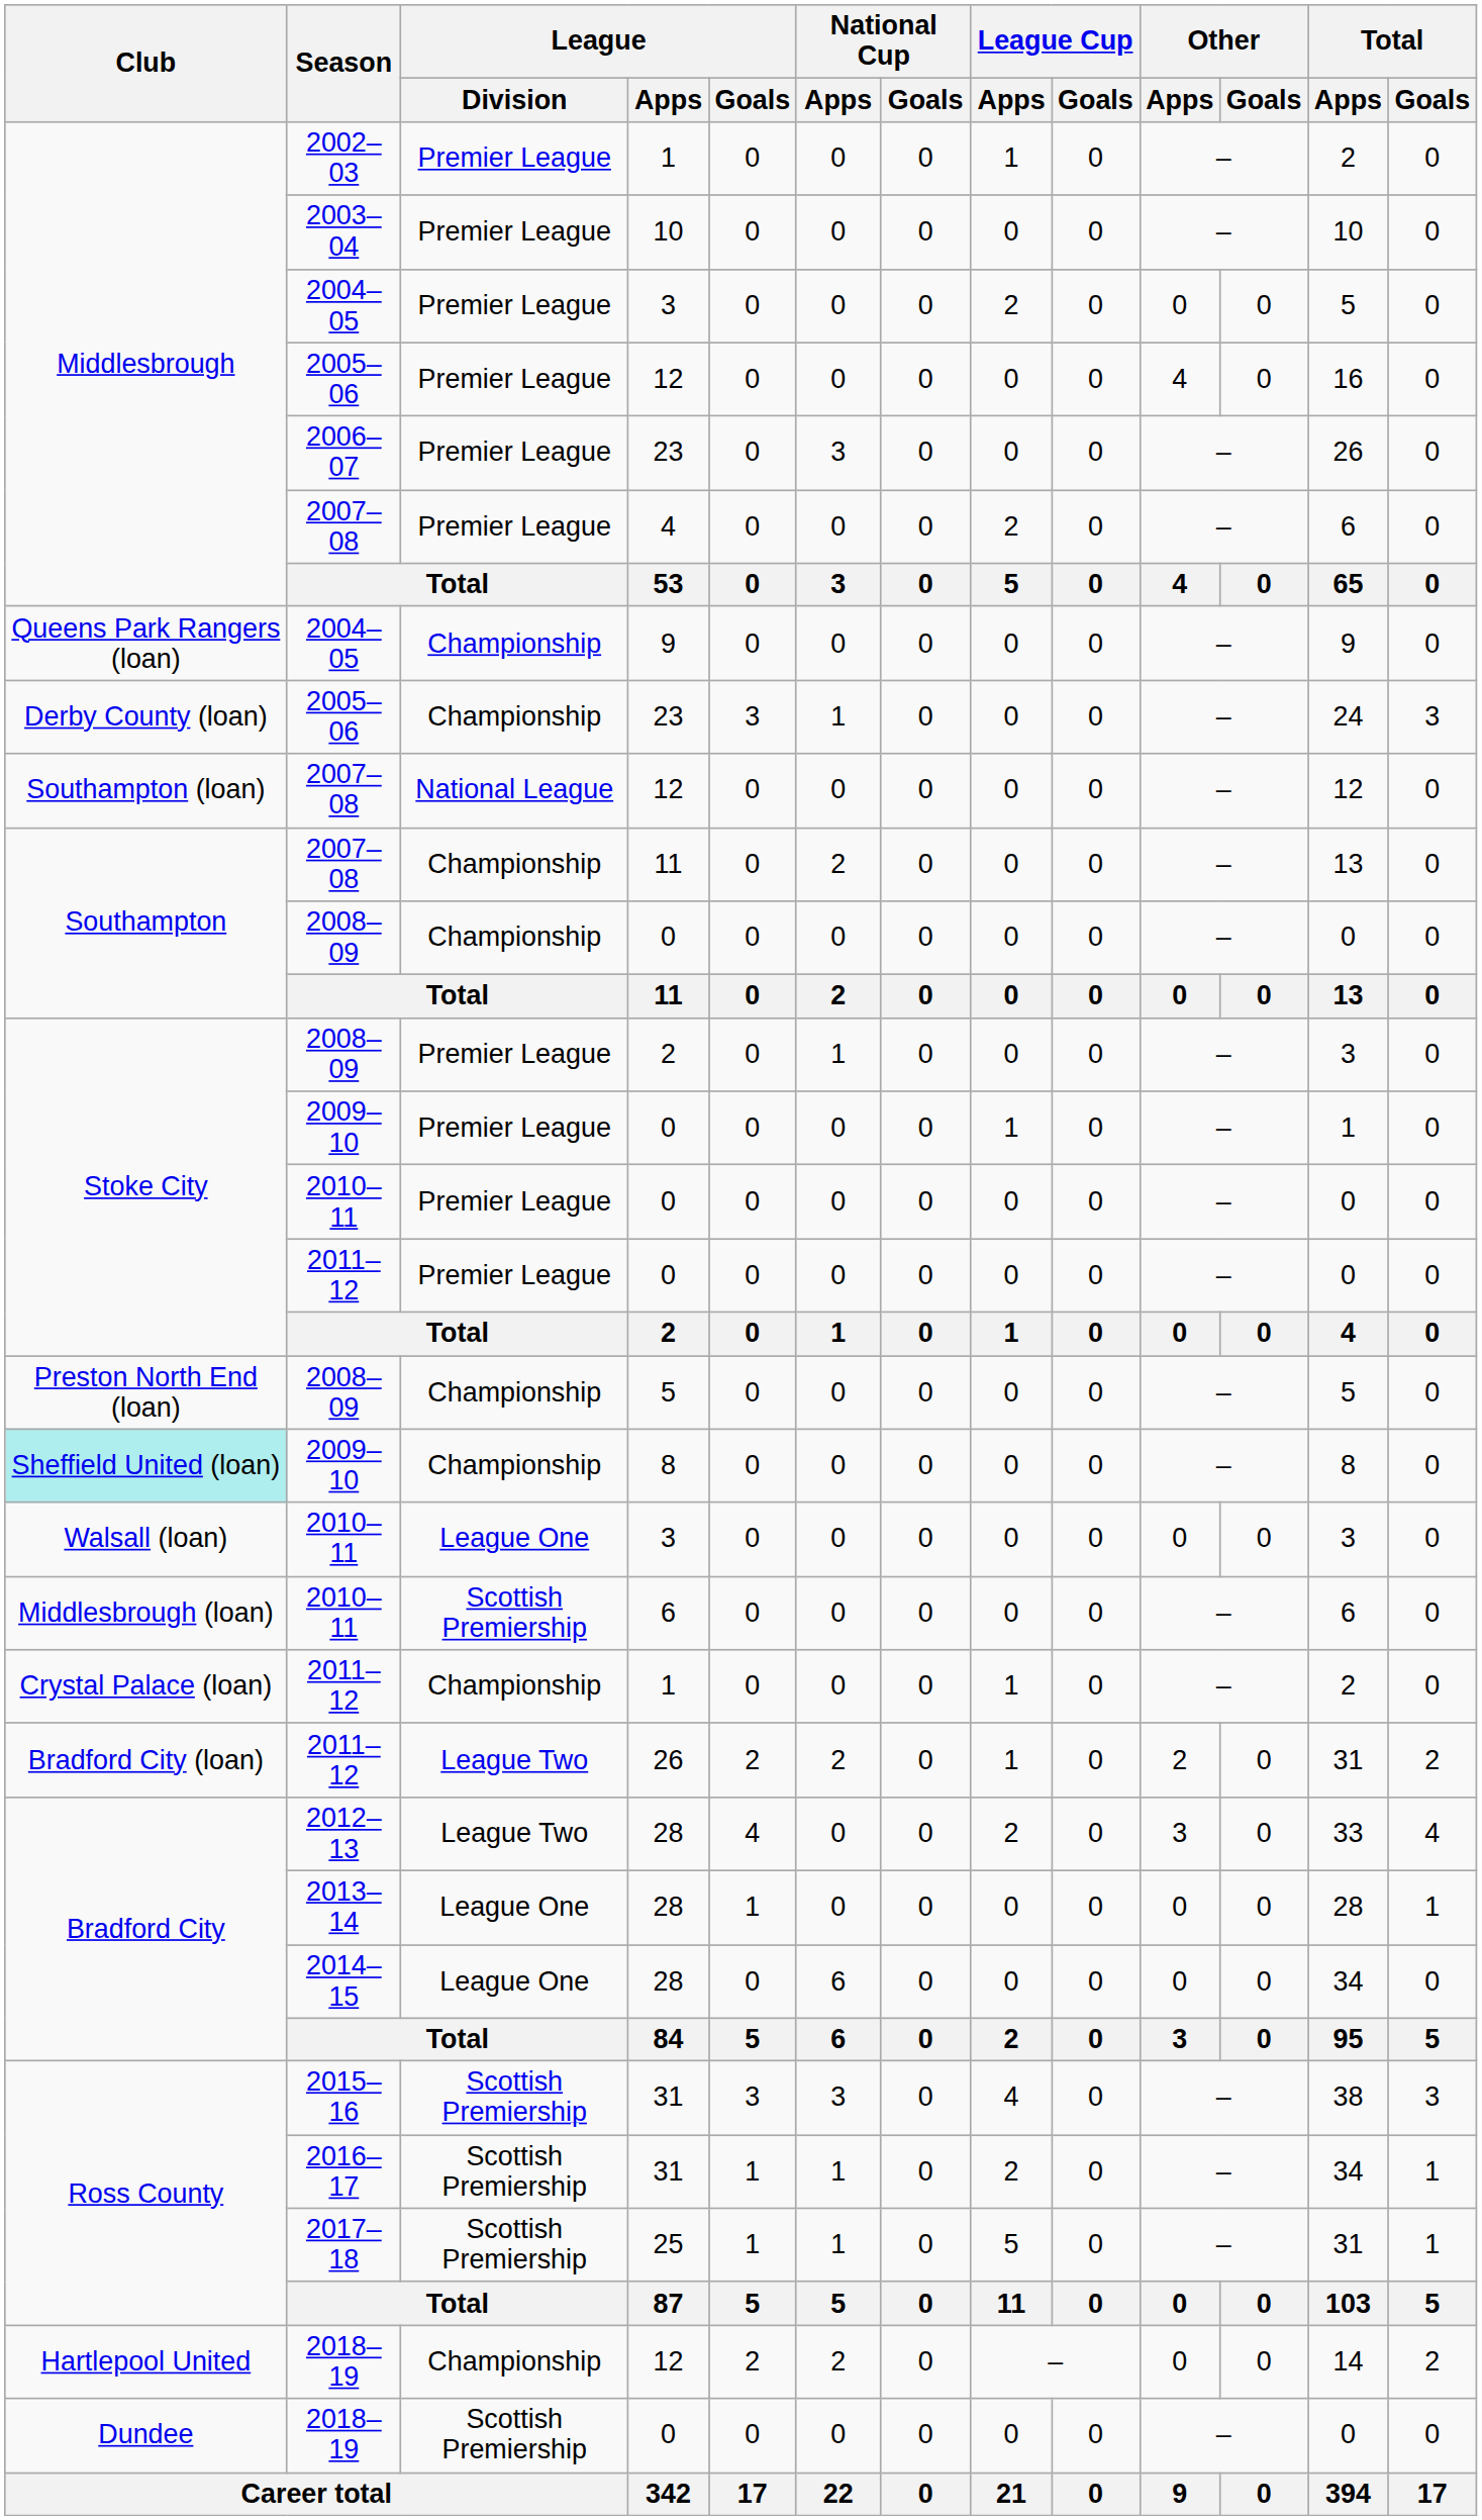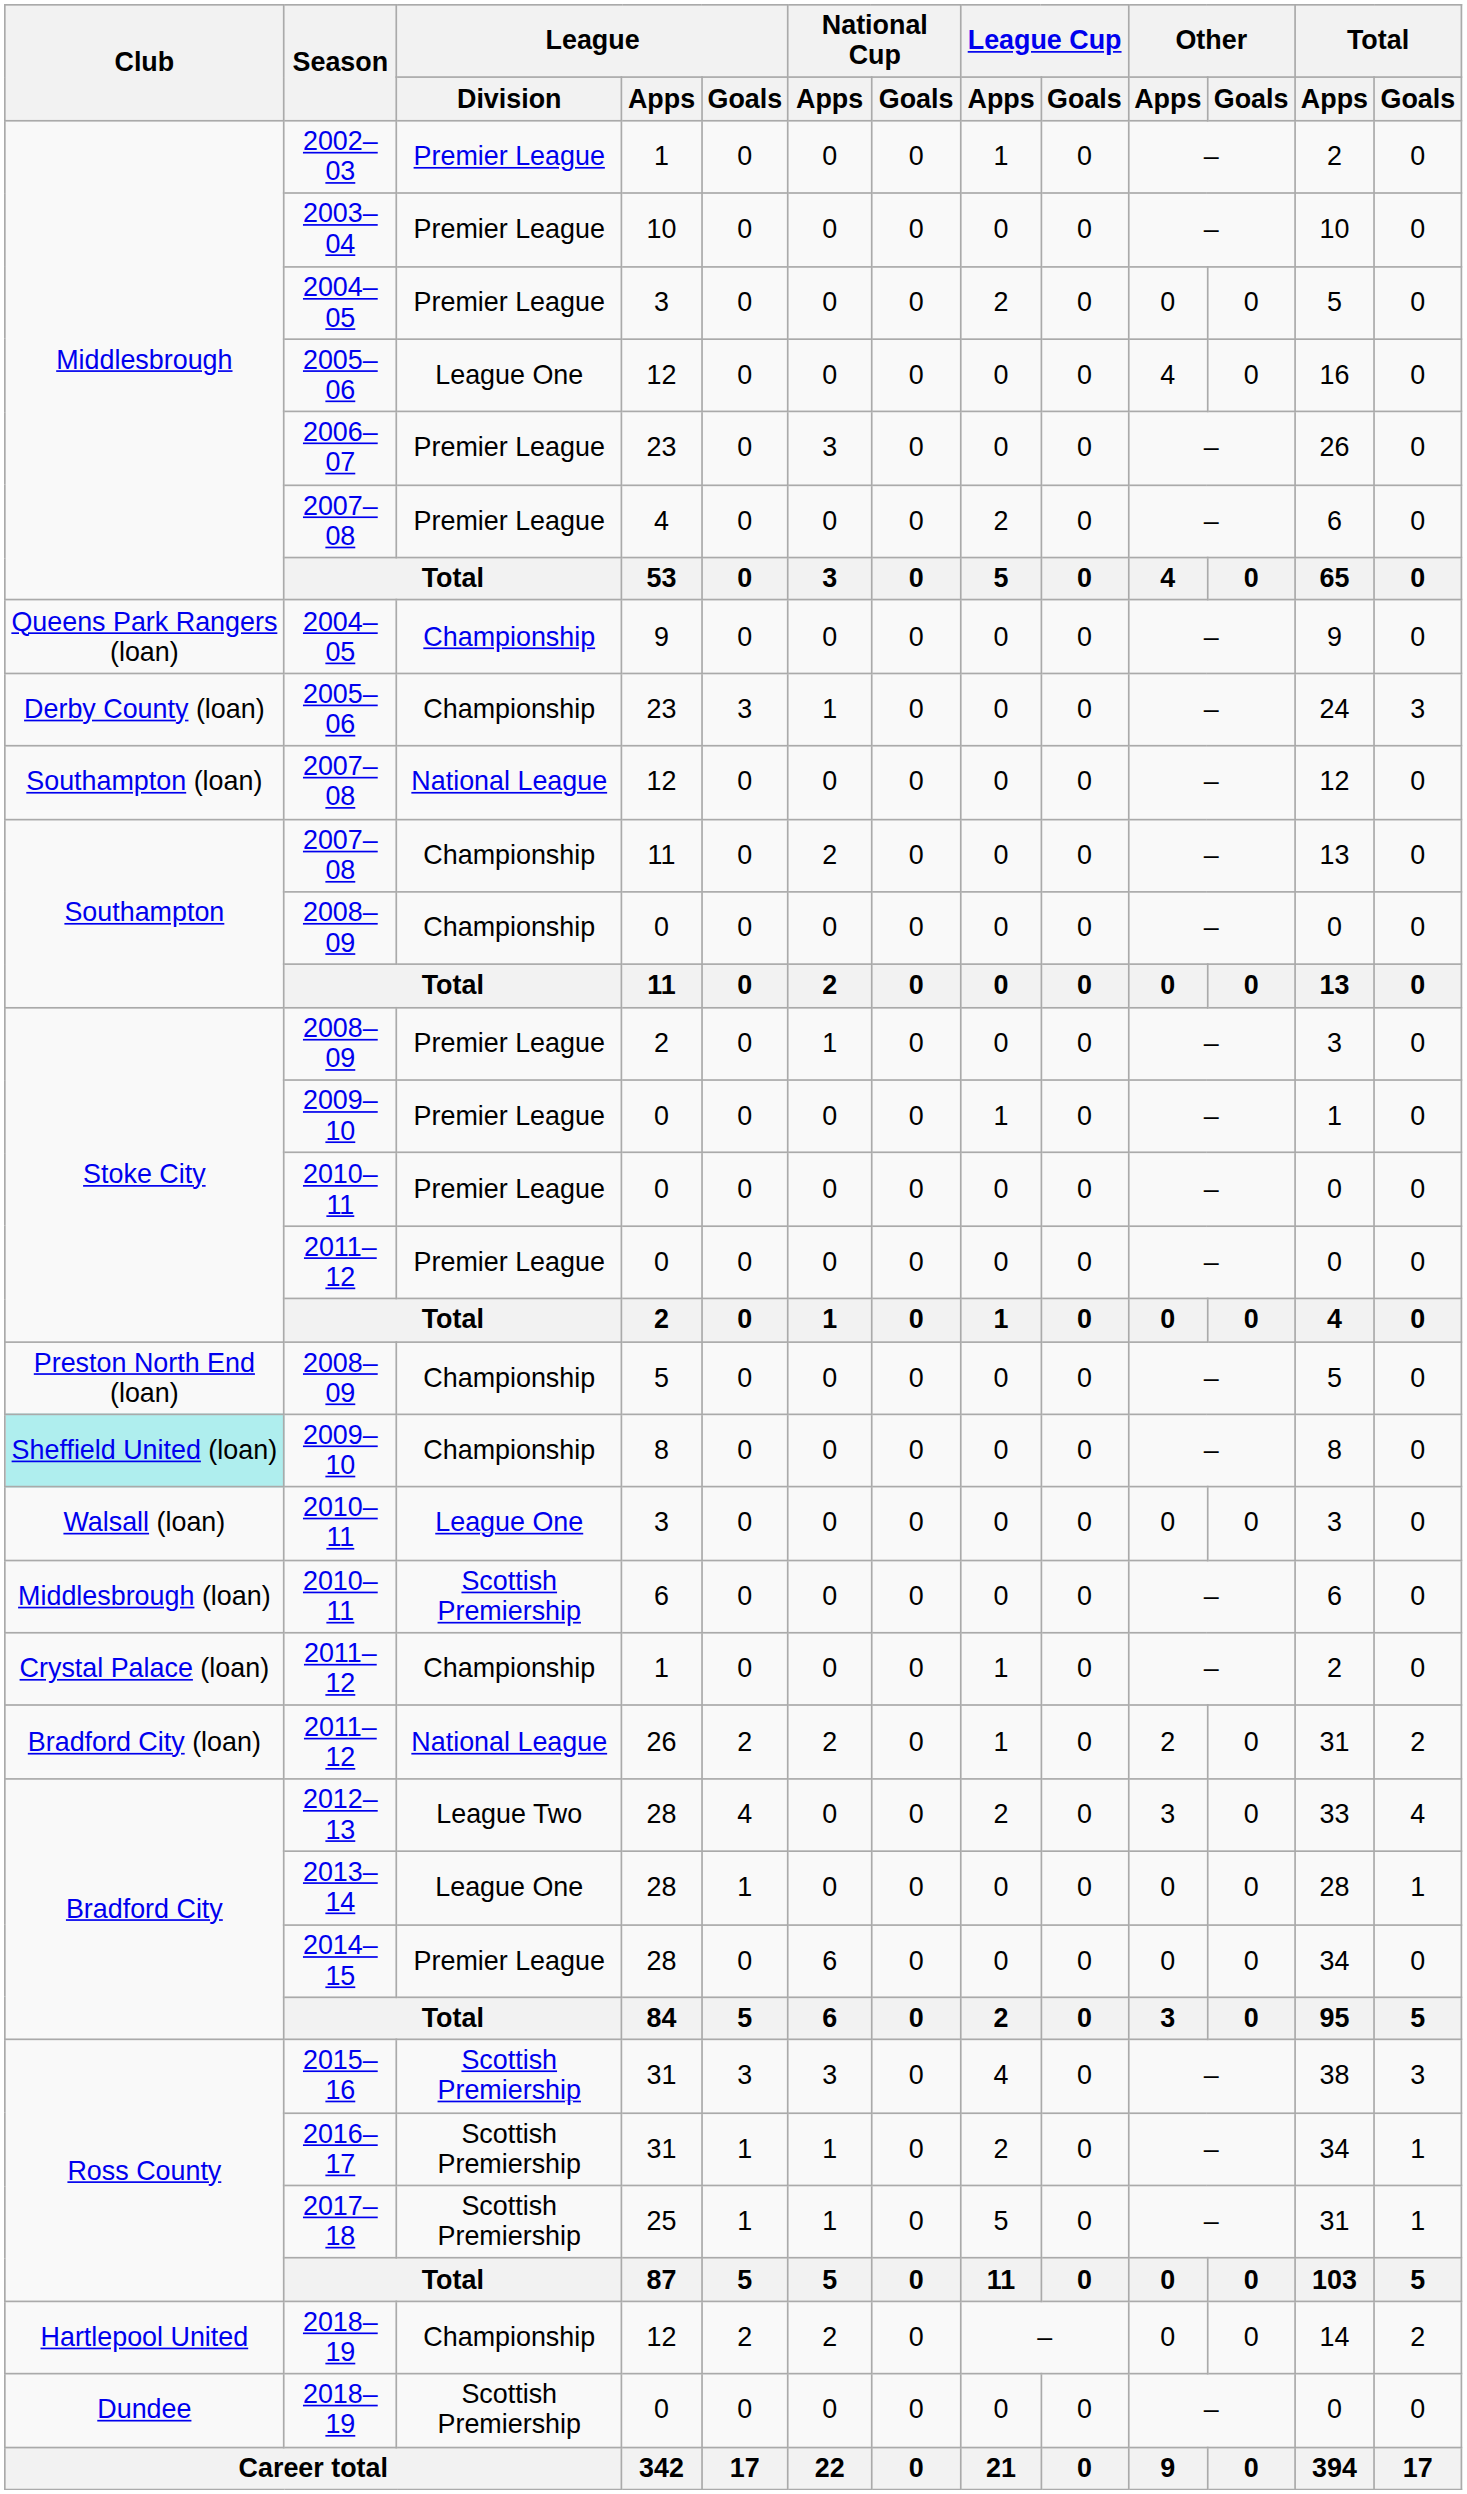 <table class="wikitable" style="text-align: center">
 <tr>
 <th rowspan="2">Club</th>
 <th rowspan="2">Season</th>
 <th colspan="3">League</th>
 <th colspan="2">National Cup</th>
 <th colspan="2"><a href='#'>League Cup</a></th>
 <th colspan="2">Other</th>
 <th colspan="2">Total</th>
 </tr>
 <tr>
 <th>Division</th>
 <th>Apps</th>
 <th>Goals</th>
 <th>Apps</th>
 <th>Goals</th>
 <th>Apps</th>
 <th>Goals</th>
 <th>Apps</th>
 <th>Goals</th>
 <th>Apps</th>
 <th>Goals</th>
 </tr>
 <tr>
 <td rowspan="7"><a href='#'>Middlesbrough</a></td>
 <td><a href='#'>2002–03</a></td>
 <td><a href='#'>Premier League</a></td>
 <td>1</td>
 <td>0</td>
 <td>0</td>
 <td>0</td>
 <td>1</td>
 <td>0</td>
 <td colspan="2">–</td>
 <td>2</td>
 <td>0</td>
 </tr>
 <tr>
 <td><a href='#'>2003–04</a></td>
 <td>Premier League</td>
 <td>10</td>
 <td>0</td>
 <td>0</td>
 <td>0</td>
 <td>0</td>
 <td>0</td>
 <td colspan="2">–</td>
 <td>10</td>
 <td>0</td>
 </tr>
 <tr>
 <td><a href='#'>2004–05</a></td>
 <td>Premier League</td>
 <td>3</td>
 <td>0</td>
 <td>0</td>
 <td>0</td>
 <td>2</td>
 <td>0</td>
 <td>0</td>
 <td>0</td>
 <td>5</td>
 <td>0</td>
 </tr>
 <tr>
 <td><a href='#'>2005–06</a></td>
-<td>Premier League</td>
+<td>League One</td>
 <td>12</td>
 <td>0</td>
 <td>0</td>
 <td>0</td>
 <td>0</td>
 <td>0</td>
 <td>4</td>
 <td>0</td>
 <td>16</td>
 <td>0</td>
 </tr>
 <tr>
 <td><a href='#'>2006–07</a></td>
 <td>Premier League</td>
 <td>23</td>
 <td>0</td>
 <td>3</td>
 <td>0</td>
 <td>0</td>
 <td>0</td>
 <td colspan="2">–</td>
 <td>26</td>
 <td>0</td>
 </tr>
 <tr>
 <td><a href='#'>2007–08</a></td>
 <td>Premier League</td>
 <td>4</td>
 <td>0</td>
 <td>0</td>
 <td>0</td>
 <td>2</td>
 <td>0</td>
 <td colspan="2">–</td>
 <td>6</td>
 <td>0</td>
 </tr>
 <tr>
 <th colspan="2">Total</th>
 <th>53</th>
 <th>0</th>
 <th>3</th>
 <th>0</th>
 <th>5</th>
 <th>0</th>
 <th>4</th>
 <th>0</th>
 <th>65</th>
 <th>0</th>
 </tr>
 <tr>
 <td><a href='#'>Queens Park Rangers</a> (loan)</td>
 <td><a href='#'>2004–05</a></td>
 <td><a href='#'>Championship</a></td>
 <td>9</td>
 <td>0</td>
 <td>0</td>
 <td>0</td>
 <td>0</td>
 <td>0</td>
 <td colspan="2">–</td>
 <td>9</td>
 <td>0</td>
 </tr>
 <tr>
 <td><a href='#'>Derby County</a> (loan)</td>
 <td><a href='#'>2005–06</a></td>
 <td>Championship</td>
 <td>23</td>
 <td>3</td>
 <td>1</td>
 <td>0</td>
 <td>0</td>
 <td>0</td>
 <td colspan="2">–</td>
 <td>24</td>
 <td>3</td>
 </tr>
 <tr>
 <td><a href='#'>Southampton</a> (loan)</td>
 <td><a href='#'>2007–08</a></td>
 <td><a href='#'>National League</a></td>
 <td>12</td>
 <td>0</td>
 <td>0</td>
 <td>0</td>
 <td>0</td>
 <td>0</td>
 <td colspan="2">–</td>
 <td>12</td>
 <td>0</td>
 </tr>
 <tr>
 <td rowspan="3"><a href='#'>Southampton</a></td>
 <td><a href='#'>2007–08</a></td>
 <td>Championship</td>
 <td>11</td>
 <td>0</td>
 <td>2</td>
 <td>0</td>
 <td>0</td>
 <td>0</td>
 <td colspan="2">–</td>
 <td>13</td>
 <td>0</td>
 </tr>
 <tr>
 <td><a href='#'>2008–09</a></td>
 <td>Championship</td>
 <td>0</td>
 <td>0</td>
 <td>0</td>
 <td>0</td>
 <td>0</td>
 <td>0</td>
 <td colspan="2">–</td>
 <td>0</td>
 <td>0</td>
 </tr>
 <tr>
 <th colspan="2">Total</th>
 <th>11</th>
 <th>0</th>
 <th>2</th>
 <th>0</th>
 <th>0</th>
 <th>0</th>
 <th>0</th>
 <th>0</th>
 <th>13</th>
 <th>0</th>
 </tr>
 <tr>
 <td rowspan="5"><a href='#'>Stoke City</a></td>
 <td><a href='#'>2008–09</a></td>
 <td>Premier League</td>
 <td>2</td>
 <td>0</td>
 <td>1</td>
 <td>0</td>
 <td>0</td>
 <td>0</td>
 <td colspan="2">–</td>
 <td>3</td>
 <td>0</td>
 </tr>
 <tr>
 <td><a href='#'>2009–10</a></td>
 <td>Premier League</td>
 <td>0</td>
 <td>0</td>
 <td>0</td>
 <td>0</td>
 <td>1</td>
 <td>0</td>
 <td colspan="2">–</td>
 <td>1</td>
 <td>0</td>
 </tr>
 <tr>
 <td><a href='#'>2010–11</a></td>
 <td>Premier League</td>
 <td>0</td>
 <td>0</td>
 <td>0</td>
 <td>0</td>
 <td>0</td>
 <td>0</td>
 <td colspan="2">–</td>
 <td>0</td>
 <td>0</td>
 </tr>
 <tr>
 <td><a href='#'>2011–12</a></td>
 <td>Premier League</td>
 <td>0</td>
 <td>0</td>
 <td>0</td>
 <td>0</td>
 <td>0</td>
 <td>0</td>
 <td colspan="2">–</td>
 <td>0</td>
 <td>0</td>
 </tr>
 <tr>
 <th colspan="2">Total</th>
 <th>2</th>
 <th>0</th>
 <th>1</th>
 <th>0</th>
 <th>1</th>
 <th>0</th>
 <th>0</th>
 <th>0</th>
 <th>4</th>
 <th>0</th>
 </tr>
 <tr>
 <td><a href='#'>Preston North End</a> (loan)</td>
 <td><a href='#'>2008–09</a></td>
 <td>Championship</td>
 <td>5</td>
 <td>0</td>
 <td>0</td>
 <td>0</td>
 <td>0</td>
 <td>0</td>
 <td colspan="2">–</td>
 <td>5</td>
 <td>0</td>
 </tr>
 <tr>
 <td style="background: paleturquoise;"><a href='#'>Sheffield United</a> (loan)</td>
 <td><a href='#'>2009–10</a></td>
 <td>Championship</td>
 <td>8</td>
 <td>0</td>
 <td>0</td>
 <td>0</td>
 <td>0</td>
 <td>0</td>
 <td colspan="2">–</td>
 <td>8</td>
 <td>0</td>
 </tr>
 <tr>
 <td><a href='#'>Walsall</a> (loan)</td>
 <td><a href='#'>2010–11</a></td>
 <td><a href='#'>League One</a></td>
 <td>3</td>
 <td>0</td>
 <td>0</td>
 <td>0</td>
 <td>0</td>
 <td>0</td>
 <td>0</td>
 <td>0</td>
 <td>3</td>
 <td>0</td>
 </tr>
 <tr>
 <td><a href='#'>Middlesbrough</a> (loan)</td>
 <td><a href='#'>2010–11</a></td>
 <td><a href='#'>Scottish Premiership</a></td>
 <td>6</td>
 <td>0</td>
 <td>0</td>
 <td>0</td>
 <td>0</td>
 <td>0</td>
 <td colspan="2">–</td>
 <td>6</td>
 <td>0</td>
 </tr>
 <tr>
 <td><a href='#'>Crystal Palace</a> (loan)</td>
 <td><a href='#'>2011–12</a></td>
 <td>Championship</td>
 <td>1</td>
 <td>0</td>
 <td>0</td>
 <td>0</td>
 <td>1</td>
 <td>0</td>
 <td colspan="2">–</td>
 <td>2</td>
 <td>0</td>
 </tr>
 <tr>
 <td><a href='#'>Bradford City</a> (loan)</td>
 <td><a href='#'>2011–12</a></td>
-<td><a href='#'>League Two</a></td>
+<td><a href='#'>National League</a></td>
 <td>26</td>
 <td>2</td>
 <td>2</td>
 <td>0</td>
 <td>1</td>
 <td>0</td>
 <td>2</td>
 <td>0</td>
 <td>31</td>
 <td>2</td>
 </tr>
 <tr>
 <td rowspan="4"><a href='#'>Bradford City</a></td>
 <td><a href='#'>2012–13</a></td>
 <td>League Two</td>
 <td>28</td>
 <td>4</td>
 <td>0</td>
 <td>0</td>
 <td>2</td>
 <td>0</td>
 <td>3</td>
 <td>0</td>
 <td>33</td>
 <td>4</td>
 </tr>
 <tr>
 <td><a href='#'>2013–14</a></td>
 <td>League One</td>
 <td>28</td>
 <td>1</td>
 <td>0</td>
 <td>0</td>
 <td>0</td>
 <td>0</td>
 <td>0</td>
 <td>0</td>
 <td>28</td>
 <td>1</td>
 </tr>
 <tr>
 <td><a href='#'>2014–15</a></td>
-<td>League One</td>
+<td>Premier League</td>
 <td>28</td>
 <td>0</td>
 <td>6</td>
 <td>0</td>
 <td>0</td>
 <td>0</td>
 <td>0</td>
 <td>0</td>
 <td>34</td>
 <td>0</td>
 </tr>
 <tr>
 <th colspan="2">Total</th>
 <th>84</th>
 <th>5</th>
 <th>6</th>
 <th>0</th>
 <th>2</th>
 <th>0</th>
 <th>3</th>
 <th>0</th>
 <th>95</th>
 <th>5</th>
 </tr>
 <tr>
 <td rowspan="4"><a href='#'>Ross County</a></td>
 <td><a href='#'>2015–16</a></td>
 <td><a href='#'>Scottish Premiership</a></td>
 <td>31</td>
 <td>3</td>
 <td>3</td>
 <td>0</td>
 <td>4</td>
 <td>0</td>
 <td colspan="2">–</td>
 <td>38</td>
 <td>3</td>
 </tr>
 <tr>
 <td><a href='#'>2016–17</a></td>
 <td>Scottish Premiership</td>
 <td>31</td>
 <td>1</td>
 <td>1</td>
 <td>0</td>
 <td>2</td>
 <td>0</td>
 <td colspan="2">–</td>
 <td>34</td>
 <td>1</td>
 </tr>
 <tr>
 <td><a href='#'>2017–18</a></td>
 <td>Scottish Premiership</td>
 <td>25</td>
 <td>1</td>
 <td>1</td>
 <td>0</td>
 <td>5</td>
 <td>0</td>
 <td colspan="2">–</td>
 <td>31</td>
 <td>1</td>
 </tr>
 <tr>
 <th colspan="2">Total</th>
 <th>87</th>
 <th>5</th>
 <th>5</th>
 <th>0</th>
 <th>11</th>
 <th>0</th>
 <th>0</th>
 <th>0</th>
 <th>103</th>
 <th>5</th>
 </tr>
 <tr>
 <td><a href='#'>Hartlepool United</a></td>
 <td><a href='#'>2018–19</a></td>
 <td>Championship</td>
 <td>12</td>
 <td>2</td>
 <td>2</td>
 <td>0</td>
 <td colspan=2>–</td>
 <td>0</td>
 <td>0</td>
 <td>14</td>
 <td>2</td>
 </tr>
 <tr>
 <td><a href='#'>Dundee</a></td>
 <td><a href='#'>2018–19</a></td>
 <td>Scottish Premiership</td>
 <td>0</td>
 <td>0</td>
 <td>0</td>
 <td>0</td>
 <td>0</td>
 <td>0</td>
 <td colspan=2>–</td>
 <td>0</td>
 <td>0</td>
 </tr>
 <tr>
 <th colspan="3">Career total</th>
 <th>342</th>
 <th>17</th>
 <th>22</th>
 <th>0</th>
 <th>21</th>
 <th>0</th>
 <th>9</th>
 <th>0</th>
 <th>394</th>
 <th>17</th>
 </tr>
 </table>
